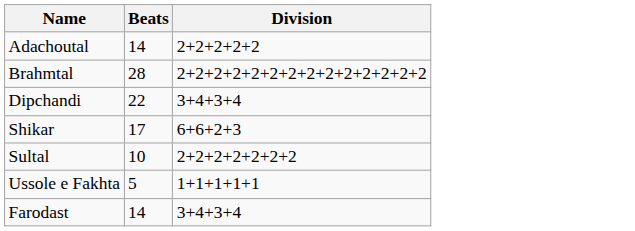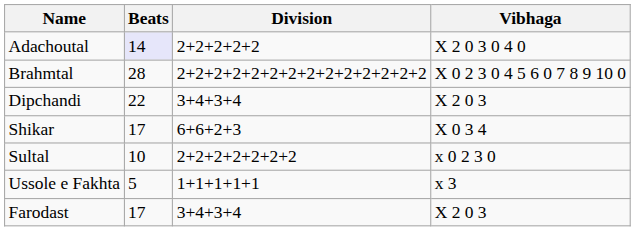 <table class="wikitable">
 <tr>
 <th>Name</th>
 <th>Beats</th>
 <th>Division</th>
+<th>Vibhaga</th>
 </tr>
 <tr>
 <td>Adachoutal</td>
-<td>14</td>
+<td style="background: lavender;">14</td>
 <td>2+2+2+2+2</td>
+<td>X 2 0 3 0 4 0</td>
 </tr>
 <tr>
 <td>Brahmtal</td>
 <td>28</td>
 <td>2+2+2+2+2+2+2+2+2+2+2+2+2+2</td>
+<td>X 0 2 3 0 4 5 6 0 7 8 9 10 0</td>
 </tr>
 <tr>
 <td>Dipchandi</td>
 <td>22</td>
 <td>3+4+3+4</td>
+<td>X 2 0 3</td>
 </tr>
 <tr>
 <td>Shikar</td>
 <td>17</td>
 <td>6+6+2+3</td>
+<td>X 0 3 4</td>
 </tr>
 <tr>
 <td>Sultal</td>
 <td>10</td>
 <td>2+2+2+2+2+2+2</td>
+<td>x 0 2 3 0</td>
 </tr>
 <tr>
 <td>Ussole e Fakhta</td>
 <td>5</td>
 <td>1+1+1+1+1</td>
+<td>x 3</td>
 </tr>
 <tr>
 <td>Farodast</td>
-<td>14</td>
+<td>17</td>
 <td>3+4+3+4</td>
+<td>X 2 0 3</td>
 </tr>
 </table>
